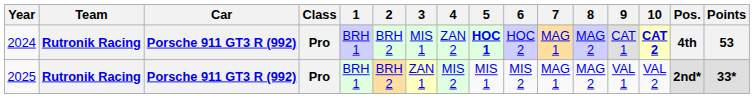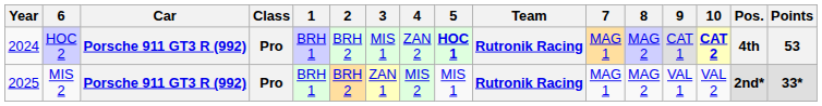 <table class="wikitable" border="1" style="text-align:center; font-size:90%;">
 <tr>
 <th>Year</th>
-<th>Team</th>
+<th>6</th>
 <th>Car</th>
 <th>Class</th>
 <th>1</th>
 <th>2</th>
 <th>3</th>
 <th>4</th>
 <th>5</th>
-<th>6</th>
+<th>Team</th>
 <th>7</th>
 <th>8</th>
 <th>9</th>
 <th>10</th>
 <th>Pos.</th>
 <th>Points</th>
 </tr>
 <tr>
 <td><a href='#'>2024</a></td>
-<th><a href='#'>Rutronik Racing</a></th>
+<td style="background:#CFCFFF;"><a href='#'>HOC<br>2</a><br></td>
 <th><a href='#'>Porsche 911 GT3 R (992)</a></th>
 <th>Pro</th>
 <td style="background:#CFCFFF;"><a href='#'>BRH<br>1</a><br></td>
 <td style="background:#DFFFDF;"><a href='#'>BRH<br>2</a><br></td>
 <td style="background:#DFFFDF;"><a href='#'>MIS<br>1</a><br></td>
 <td style="background:#DFFFDF;"><a href='#'>ZAN<br>2</a><br></td>
 <td style="background:#DFFFDF;"><strong><a href='#'>HOC<br>1</a><br></strong></td>
-<td style="background:#CFCFFF;"><a href='#'>HOC<br>2</a><br></td>
+<th><a href='#'>Rutronik Racing</a></th>
 <td style="background:#FFDF9F;"><a href='#'>MAG<br>1</a><br></td>
 <td style="background:#CFCFFF;"><a href='#'>MAG<br>2</a><br></td>
 <td style="background:#DFDFDF;"><a href='#'>CAT<br>1</a><br></td>
 <td style="background:#FFFFBF;"><strong><a href='#'>CAT<br>2</a></strong><br></td>
 <th>4th</th>
 <th>53</th>
 </tr>
 <tr>
 <td><a href='#'>2025</a></td>
-<th><a href='#'>Rutronik Racing</a></th>
+<td style="background:#;"><a href='#'>MIS<br>2</a><br></td>
 <th><a href='#'>Porsche 911 GT3 R (992)</a></th>
 <th>Pro</th>
 <td style="background:#DFFFDF;"><a href='#'>BRH<br>1</a><br></td>
 <td style="background:#FFDF9F;"><a href='#'>BRH<br>2</a><br></td>
 <td style="background:#FFFFBF;"><a href='#'>ZAN<br>1</a><br></td>
 <td style="background:#DFFFDF;"><a href='#'>MIS<br>2</a><br></td>
 <td style="background:#;"><a href='#'>MIS<br>1</a><br></td>
-<td style="background:#;"><a href='#'>MIS<br>2</a><br></td>
+<th><a href='#'>Rutronik Racing</a></th>
 <td style="background:#;"><a href='#'>MAG<br>1</a><br></td>
 <td style="background:#;"><a href='#'>MAG<br>2</a><br></td>
 <td style="background:#;"><a href='#'>VAL<br>1</a><br></td>
 <td style="background:#;"><a href='#'>VAL<br>2</a><br></td>
 <th style="background:#DFDFDF;">2nd*</th>
 <th style="background:#DFDFDF;">33*</th>
 </tr>
 </table>
